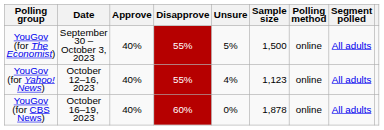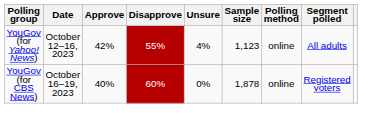 <table class="wikitable sortable" style="text-align:center;line-height:14px;width: 80%;">
 <tr>
 <th class="unsortable">Polling group</th>
 <th>Date</th>
 <th>Approve</th>
 <th>Disapprove</th>
 <th>Unsure</th>
 <th>Sample size</th>
 <th>Polling method</th>
 <th class="unsortable">Segment polled</th>
 <th class="unsortable"></th>
 </tr>
 <tr>
-<td><a href='#'>YouGov</a> (for <em><a href='#'>The Economist</a></em>)</td>
-<td>September 30 – October 3, 2023</td>
-<td>40%</td>
-<td style="background: #B60000; color: white">55%</td>
-<td>5%</td>
-<td align=right>1,500</td>
-<td>online</td>
-<td><a href='#'>All adults</a></td>
-<td></td>
-</tr>
-<tr>
 <td><a href='#'>YouGov</a> (for <em><a href='#'>Yahoo! News</a></em>)</td>
 <td>October 12–16, 2023</td>
-<td>40%</td>
+<td>42%</td>
 <td style="background: #B60000; color: white">55%</td>
 <td>4%</td>
 <td align=right>1,123</td>
 <td>online</td>
 <td><a href='#'>All adults</a></td>
 <td></td>
 </tr>
 <tr>
 <td><a href='#'>YouGov</a> (for <a href='#'>CBS News</a>)</td>
 <td>October 16–19, 2023</td>
 <td>40%</td>
 <td style="background: #B60000; color: white">60%</td>
 <td>0%</td>
 <td align=right>1,878</td>
 <td>online</td>
-<td><a href='#'>All adults</a></td>
+<td><a href='#'>Registered voters</a></td>
 <td></td>
 </tr>
 </table>
